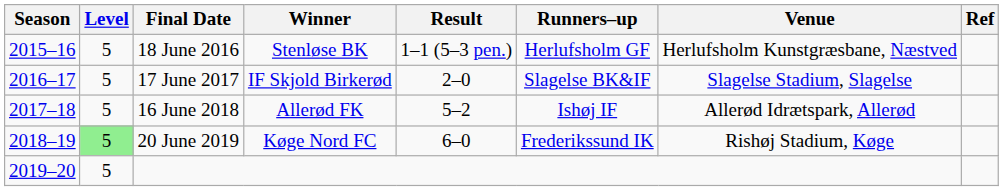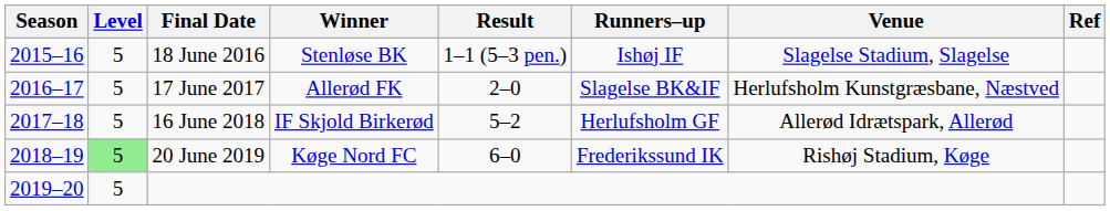 <table class="sortable wikitable plainrowheaders" style="text-align:center;">
 <tr>
 <th>Season</th>
 <th><a href='#'>Level</a></th>
 <th>Final Date</th>
 <th>Winner</th>
 <th>Result</th>
 <th>Runners–up</th>
 <th>Venue</th>
 <th>Ref</th>
 </tr>
 <tr>
 <td><a href='#'>2015–16</a></td>
 <td>5</td>
 <td>18 June 2016</td>
 <td><a href='#'>Stenløse BK</a></td>
 <td>1–1 (5–3 <a href='#'>pen.</a>)</td>
-<td><a href='#'>Herlufsholm GF</a></td>
-<td>Herlufsholm Kunstgræsbane, <a href='#'>Næstved</a></td>
+<td><a href='#'>Ishøj IF</a></td>
+<td><a href='#'>Slagelse Stadium</a>, <a href='#'>Slagelse</a></td>
 <td></td>
 </tr>
 <tr>
 <td><a href='#'>2016–17</a></td>
 <td>5</td>
 <td>17 June 2017</td>
-<td><a href='#'>IF Skjold Birkerød</a></td>
+<td><a href='#'>Allerød FK</a></td>
 <td>2–0</td>
 <td><a href='#'>Slagelse BK&IF</a></td>
-<td><a href='#'>Slagelse Stadium</a>, <a href='#'>Slagelse</a></td>
+<td>Herlufsholm Kunstgræsbane, <a href='#'>Næstved</a></td>
 <td></td>
 </tr>
 <tr>
 <td><a href='#'>2017–18</a></td>
 <td>5</td>
 <td>16 June 2018</td>
-<td><a href='#'>Allerød FK</a></td>
+<td><a href='#'>IF Skjold Birkerød</a></td>
 <td>5–2</td>
-<td><a href='#'>Ishøj IF</a></td>
+<td><a href='#'>Herlufsholm GF</a></td>
 <td>Allerød Idrætspark, <a href='#'>Allerød</a></td>
 <td></td>
 </tr>
 <tr>
 <td><a href='#'>2018–19</a></td>
 <td style="background: lightgreen;">5</td>
 <td>20 June 2019</td>
 <td><a href='#'>Køge Nord FC</a></td>
 <td>6–0</td>
 <td><a href='#'>Frederikssund IK</a></td>
 <td>Rishøj Stadium, <a href='#'>Køge</a></td>
 <td></td>
 </tr>
 <tr>
 <td><a href='#'>2019–20</a></td>
 <td>5</td>
 <td colspan="5"></td>
 <td></td>
 </tr>
 </table>
